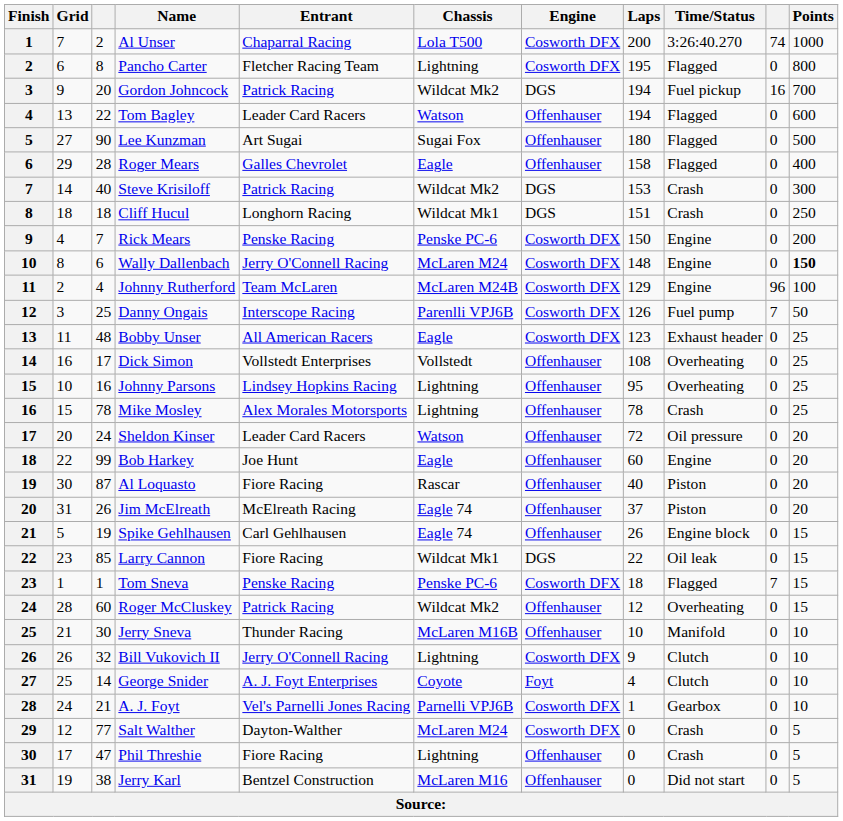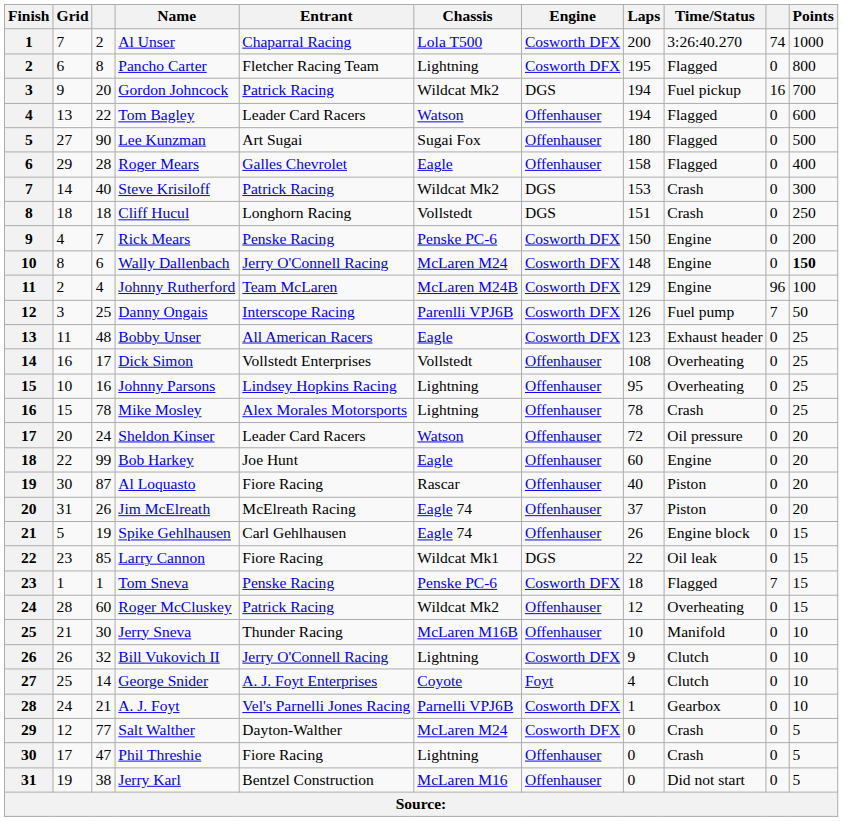 <table class="wikitable">
 <tr>
 <th>Finish</th>
 <th>Grid</th>
 <th></th>
 <th>Name</th>
 <th>Entrant</th>
 <th>Chassis</th>
 <th>Engine</th>
 <th>Laps</th>
 <th>Time/Status</th>
 <th></th>
 <th>Points</th>
 </tr>
 <tr>
 <th>1</th>
 <td>7</td>
 <td>2</td>
 <td> <a href='#'>Al Unser</a></td>
 <td><a href='#'>Chaparral Racing</a></td>
 <td><a href='#'>Lola T500</a></td>
 <td><a href='#'>Cosworth DFX</a></td>
 <td>200</td>
 <td>3:26:40.270</td>
 <td>74</td>
 <td>1000</td>
 </tr>
 <tr>
 <th>2</th>
 <td>6</td>
 <td>8</td>
 <td> <a href='#'>Pancho Carter</a></td>
 <td>Fletcher Racing Team</td>
 <td>Lightning</td>
 <td><a href='#'>Cosworth DFX</a></td>
 <td>195</td>
 <td>Flagged</td>
 <td>0</td>
 <td>800</td>
 </tr>
 <tr>
 <th>3</th>
 <td>9</td>
 <td>20</td>
 <td> <a href='#'>Gordon Johncock</a></td>
 <td><a href='#'>Patrick Racing</a></td>
 <td>Wildcat Mk2</td>
 <td>DGS</td>
 <td>194</td>
 <td>Fuel pickup</td>
 <td>16</td>
 <td>700</td>
 </tr>
 <tr>
 <th>4</th>
 <td>13</td>
 <td>22</td>
 <td> <a href='#'>Tom Bagley</a></td>
 <td>Leader Card Racers</td>
 <td><a href='#'>Watson</a></td>
 <td><a href='#'>Offenhauser</a></td>
 <td>194</td>
 <td>Flagged</td>
 <td>0</td>
 <td>600</td>
 </tr>
 <tr>
 <th>5</th>
 <td>27</td>
 <td>90</td>
 <td> <a href='#'>Lee Kunzman</a></td>
 <td>Art Sugai</td>
 <td>Sugai Fox</td>
 <td><a href='#'>Offenhauser</a></td>
 <td>180</td>
 <td>Flagged</td>
 <td>0</td>
 <td>500</td>
 </tr>
 <tr>
 <th>6</th>
 <td>29</td>
 <td>28</td>
 <td> <a href='#'>Roger Mears</a></td>
 <td><a href='#'>Galles Chevrolet</a></td>
 <td><a href='#'>Eagle</a></td>
 <td><a href='#'>Offenhauser</a></td>
 <td>158</td>
 <td>Flagged</td>
 <td>0</td>
 <td>400</td>
 </tr>
 <tr>
 <th>7</th>
 <td>14</td>
 <td>40</td>
 <td> <a href='#'>Steve Krisiloff</a></td>
 <td><a href='#'>Patrick Racing</a></td>
 <td>Wildcat Mk2</td>
 <td>DGS</td>
 <td>153</td>
 <td>Crash</td>
 <td>0</td>
 <td>300</td>
 </tr>
 <tr>
 <th>8</th>
 <td>18</td>
 <td>18</td>
 <td> <a href='#'>Cliff Hucul</a></td>
 <td>Longhorn Racing</td>
-<td>Wildcat Mk1</td>
+<td>Vollstedt</td>
 <td>DGS</td>
 <td>151</td>
 <td>Crash</td>
 <td>0</td>
 <td>250</td>
 </tr>
 <tr>
 <th>9</th>
 <td>4</td>
 <td>7</td>
 <td> <a href='#'>Rick Mears</a></td>
 <td><a href='#'>Penske Racing</a></td>
 <td><a href='#'>Penske PC-6</a></td>
 <td><a href='#'>Cosworth DFX</a></td>
 <td>150</td>
 <td>Engine</td>
 <td>0</td>
 <td>200</td>
 </tr>
 <tr>
 <th>10</th>
 <td>8</td>
 <td>6</td>
 <td> <a href='#'>Wally Dallenbach</a></td>
 <td><a href='#'>Jerry O'Connell Racing</a></td>
 <td><a href='#'>McLaren M24</a></td>
 <td><a href='#'>Cosworth DFX</a></td>
 <td>148</td>
 <td>Engine</td>
 <td>0</td>
 <td><strong>150</strong></td>
 </tr>
 <tr>
 <th>11</th>
 <td>2</td>
 <td>4</td>
 <td> <a href='#'>Johnny Rutherford</a></td>
 <td><a href='#'>Team McLaren</a></td>
 <td><a href='#'>McLaren M24B</a></td>
 <td><a href='#'>Cosworth DFX</a></td>
 <td>129</td>
 <td>Engine</td>
 <td>96</td>
 <td>100</td>
 </tr>
 <tr>
 <th>12</th>
 <td>3</td>
 <td>25</td>
 <td> <a href='#'>Danny Ongais</a></td>
 <td><a href='#'>Interscope Racing</a></td>
 <td><a href='#'>Parenlli VPJ6B</a></td>
 <td><a href='#'>Cosworth DFX</a></td>
 <td>126</td>
 <td>Fuel pump</td>
 <td>7</td>
 <td>50</td>
 </tr>
 <tr>
 <th>13</th>
 <td>11</td>
 <td>48</td>
 <td> <a href='#'>Bobby Unser</a></td>
 <td><a href='#'>All American Racers</a></td>
 <td><a href='#'>Eagle</a></td>
 <td><a href='#'>Cosworth DFX</a></td>
 <td>123</td>
 <td>Exhaust header</td>
 <td>0</td>
 <td>25</td>
 </tr>
 <tr>
 <th>14</th>
 <td>16</td>
 <td>17</td>
 <td> <a href='#'>Dick Simon</a></td>
 <td>Vollstedt Enterprises</td>
 <td>Vollstedt</td>
 <td><a href='#'>Offenhauser</a></td>
 <td>108</td>
 <td>Overheating</td>
 <td>0</td>
 <td>25</td>
 </tr>
 <tr>
 <th>15</th>
 <td>10</td>
 <td>16</td>
 <td> <a href='#'>Johnny Parsons</a></td>
 <td><a href='#'>Lindsey Hopkins Racing</a></td>
 <td>Lightning</td>
 <td><a href='#'>Offenhauser</a></td>
 <td>95</td>
 <td>Overheating</td>
 <td>0</td>
 <td>25</td>
 </tr>
 <tr>
 <th>16</th>
 <td>15</td>
 <td>78</td>
 <td> <a href='#'>Mike Mosley</a></td>
 <td><a href='#'>Alex Morales Motorsports</a></td>
 <td>Lightning</td>
 <td><a href='#'>Offenhauser</a></td>
 <td>78</td>
 <td>Crash</td>
 <td>0</td>
 <td>25</td>
 </tr>
 <tr>
 <th>17</th>
 <td>20</td>
 <td>24</td>
 <td> <a href='#'>Sheldon Kinser</a></td>
 <td>Leader Card Racers</td>
 <td><a href='#'>Watson</a></td>
 <td><a href='#'>Offenhauser</a></td>
 <td>72</td>
 <td>Oil pressure</td>
 <td>0</td>
 <td>20</td>
 </tr>
 <tr>
 <th>18</th>
 <td>22</td>
 <td>99</td>
 <td> <a href='#'>Bob Harkey</a></td>
 <td>Joe Hunt</td>
 <td><a href='#'>Eagle</a></td>
 <td><a href='#'>Offenhauser</a></td>
 <td>60</td>
 <td>Engine</td>
 <td>0</td>
 <td>20</td>
 </tr>
 <tr>
 <th>19</th>
 <td>30</td>
 <td>87</td>
 <td> <a href='#'>Al Loquasto</a></td>
 <td>Fiore Racing</td>
 <td>Rascar</td>
 <td><a href='#'>Offenhauser</a></td>
 <td>40</td>
 <td>Piston</td>
 <td>0</td>
 <td>20</td>
 </tr>
 <tr>
 <th>20</th>
 <td>31</td>
 <td>26</td>
 <td> <a href='#'>Jim McElreath</a></td>
 <td>McElreath Racing</td>
 <td><a href='#'>Eagle</a> 74</td>
 <td><a href='#'>Offenhauser</a></td>
 <td>37</td>
 <td>Piston</td>
 <td>0</td>
 <td>20</td>
 </tr>
 <tr>
 <th>21</th>
 <td>5</td>
 <td>19</td>
 <td> <a href='#'>Spike Gehlhausen</a></td>
 <td>Carl Gehlhausen</td>
 <td><a href='#'>Eagle</a> 74</td>
 <td><a href='#'>Offenhauser</a></td>
 <td>26</td>
 <td>Engine block</td>
 <td>0</td>
 <td>15</td>
 </tr>
 <tr>
 <th>22</th>
 <td>23</td>
 <td>85</td>
 <td> <a href='#'>Larry Cannon</a></td>
 <td>Fiore Racing</td>
 <td>Wildcat Mk1</td>
 <td>DGS</td>
 <td>22</td>
 <td>Oil leak</td>
 <td>0</td>
 <td>15</td>
 </tr>
 <tr>
 <th>23</th>
 <td>1</td>
 <td>1</td>
 <td> <a href='#'>Tom Sneva</a></td>
 <td><a href='#'>Penske Racing</a></td>
 <td><a href='#'>Penske PC-6</a></td>
 <td><a href='#'>Cosworth DFX</a></td>
 <td>18</td>
 <td>Flagged</td>
 <td>7</td>
 <td>15</td>
 </tr>
 <tr>
 <th>24</th>
 <td>28</td>
 <td>60</td>
 <td> <a href='#'>Roger McCluskey</a></td>
 <td><a href='#'>Patrick Racing</a></td>
 <td>Wildcat Mk2</td>
 <td><a href='#'>Offenhauser</a></td>
 <td>12</td>
 <td>Overheating</td>
 <td>0</td>
 <td>15</td>
 </tr>
 <tr>
 <th>25</th>
 <td>21</td>
 <td>30</td>
 <td> <a href='#'>Jerry Sneva</a></td>
 <td>Thunder Racing</td>
 <td><a href='#'>McLaren M16B</a></td>
 <td><a href='#'>Offenhauser</a></td>
 <td>10</td>
 <td>Manifold</td>
 <td>0</td>
 <td>10</td>
 </tr>
 <tr>
 <th>26</th>
 <td>26</td>
 <td>32</td>
 <td> <a href='#'>Bill Vukovich II</a></td>
 <td><a href='#'>Jerry O'Connell Racing</a></td>
 <td>Lightning</td>
 <td><a href='#'>Cosworth DFX</a></td>
 <td>9</td>
 <td>Clutch</td>
 <td>0</td>
 <td>10</td>
 </tr>
 <tr>
 <th>27</th>
 <td>25</td>
 <td>14</td>
 <td> <a href='#'>George Snider</a></td>
 <td><a href='#'>A. J. Foyt Enterprises</a></td>
 <td><a href='#'>Coyote</a></td>
 <td><a href='#'>Foyt</a></td>
 <td>4</td>
 <td>Clutch</td>
 <td>0</td>
 <td>10</td>
 </tr>
 <tr>
 <th>28</th>
 <td>24</td>
 <td>21</td>
 <td> <a href='#'>A. J. Foyt</a></td>
 <td><a href='#'>Vel's Parnelli Jones Racing</a></td>
 <td><a href='#'>Parnelli VPJ6B</a></td>
 <td><a href='#'>Cosworth DFX</a></td>
 <td>1</td>
 <td>Gearbox</td>
 <td>0</td>
 <td>10</td>
 </tr>
 <tr>
 <th>29</th>
 <td>12</td>
 <td>77</td>
 <td> <a href='#'>Salt Walther</a></td>
 <td>Dayton-Walther</td>
 <td><a href='#'>McLaren M24</a></td>
 <td><a href='#'>Cosworth DFX</a></td>
 <td>0</td>
 <td>Crash</td>
 <td>0</td>
 <td>5</td>
 </tr>
 <tr>
 <th>30</th>
 <td>17</td>
 <td>47</td>
 <td> <a href='#'>Phil Threshie</a></td>
 <td>Fiore Racing</td>
 <td>Lightning</td>
 <td><a href='#'>Offenhauser</a></td>
 <td>0</td>
 <td>Crash</td>
 <td>0</td>
 <td>5</td>
 </tr>
 <tr>
 <th>31</th>
 <td>19</td>
 <td>38</td>
 <td> <a href='#'>Jerry Karl</a></td>
 <td>Bentzel Construction</td>
 <td><a href='#'>McLaren M16</a></td>
 <td><a href='#'>Offenhauser</a></td>
 <td>0</td>
 <td>Did not start</td>
 <td>0</td>
 <td>5</td>
 </tr>
 <tr>
 <th colspan=11>Source:</th>
 </tr>
 </table>
